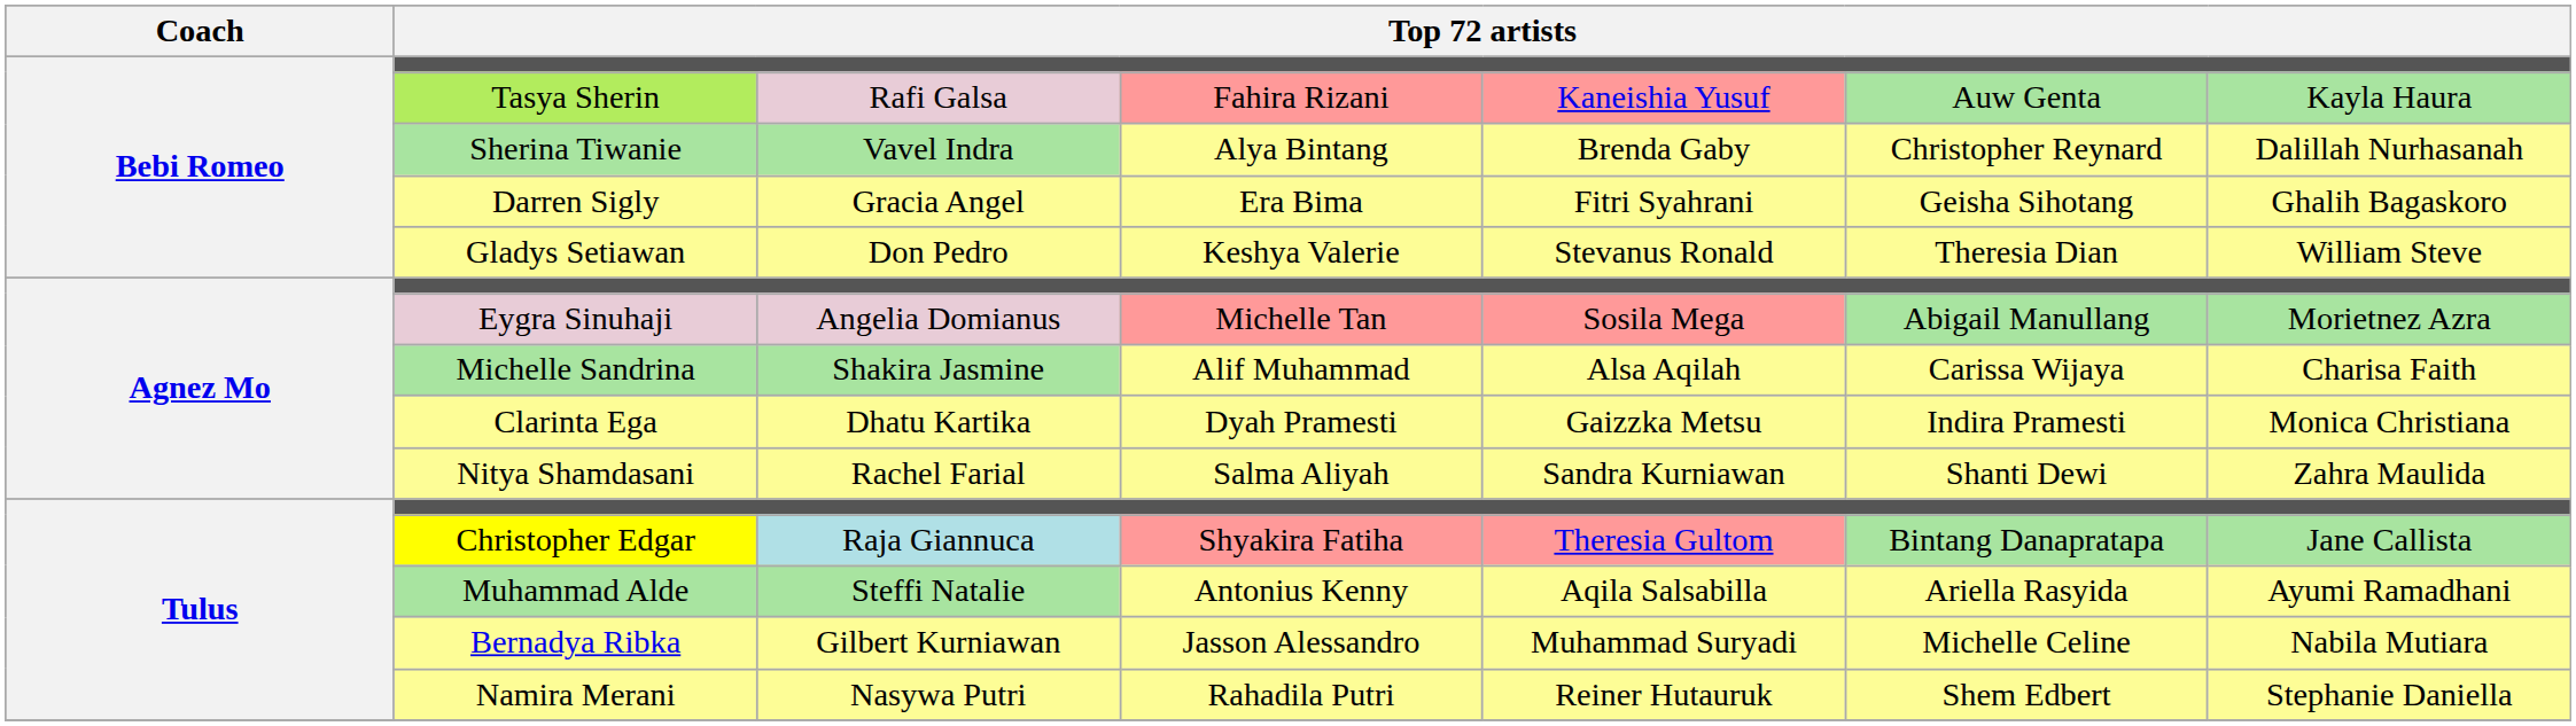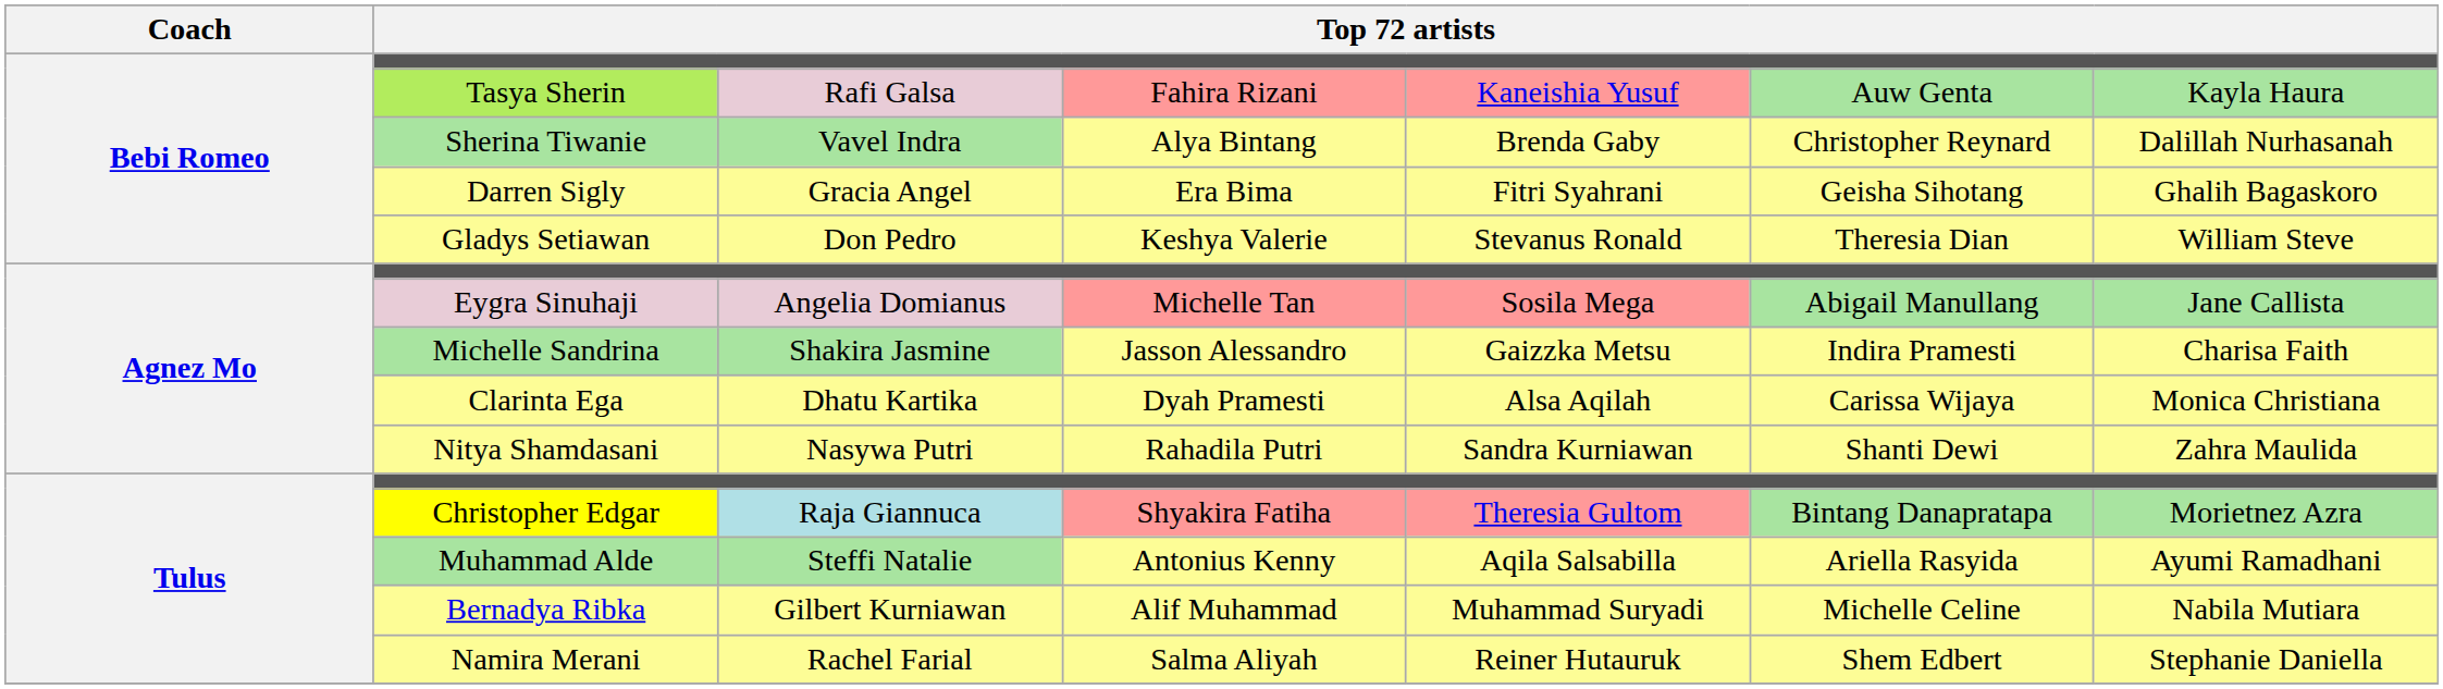 <table class="wikitable" style="text-align:center; width:100%;">
 <tr>
 <th scope="col" style="width:15%;">Coach</th>
 <th scope="col" style="width:85%;" colspan="10">Top 72 artists</th>
 </tr>
 <tr>
 <th rowspan="5"><a href='#'>Bebi Romeo</a></th>
 <td colspan="6" style="background:#555555;"></td>
 </tr>
 <tr>
 <td style="background:#b2ec5d;">Tasya Sherin</td>
 <td style="width:14%;" bgcolor="#E8CCD7">Rafi Galsa</td>
 <td style="width:14%; "bgcolor="#FF9999">Fahira Rizani</td>
 <td style="width:14%; "bgcolor="#FF9999"><a href='#'>Kaneishia Yusuf</a></td>
 <td style="width:14%; "bgcolor="#A8E4A0">Auw Genta</td>
 <td style="width:14%; "bgcolor="#A8E4A0">Kayla Haura</td>
 </tr>
 <tr>
 <td style="width:14%;" bgcolor="#A8E4A0">Sherina Tiwanie</td>
 <td style="background:#A8E4A0">Vavel Indra</td>
 <td style="background:#FDFD96;">Alya Bintang</td>
 <td style="background:#FDFD96;">Brenda Gaby</td>
 <td style="background:#FDFD96;">Christopher Reynard</td>
 <td style="background:#FDFD96;">Dalillah Nurhasanah</td>
 </tr>
 <tr>
 <td style="background:#FDFD96;">Darren Sigly</td>
 <td style="background:#FDFD96;">Gracia Angel</td>
 <td style="background:#FDFD96;">Era Bima</td>
 <td style="background:#FDFD96;">Fitri Syahrani</td>
 <td style="background:#FDFD96;">Geisha Sihotang</td>
 <td style="background:#FDFD96;">Ghalih Bagaskoro</td>
 </tr>
 <tr>
 <td style="background:#FDFD96;">Gladys Setiawan</td>
 <td style="background:#FDFD96;">Don Pedro</td>
 <td style="background:#FDFD96;">Keshya Valerie</td>
 <td style="background:#FDFD96;">Stevanus Ronald</td>
 <td style="background:#FDFD96;">Theresia Dian</td>
 <td style="background:#FDFD96;">William Steve</td>
 </tr>
 <tr>
 <th rowspan="5"><a href='#'>Agnez Mo</a></th>
 <td colspan="6" style="background:#555555;"></td>
 </tr>
 <tr>
 <td style="background:#e8ccd7;">Eygra Sinuhaji</td>
 <td style="background:#e8ccd7;">Angelia Domianus</td>
 <td style="background:#FF9999">Michelle Tan</td>
 <td style="background:#FF9999">Sosila Mega</td>
 <td style="background:#A8E4A0">Abigail Manullang</td>
-<td style="background:#A8E4A0">Morietnez Azra</td>
+<td style="background:#A8E4A0">Jane Callista</td>
 </tr>
 <tr>
 <td style="background:#A8E4A0">Michelle Sandrina</td>
 <td style="background:#A8E4A0">Shakira Jasmine</td>
-<td style="background:#FDFD96;">Alif Muhammad</td>
-<td style="background:#FDFD96;">Alsa Aqilah</td>
-<td style="background:#FDFD96;">Carissa Wijaya</td>
+<td style="background:#FDFD96;">Jasson Alessandro</td>
+<td style="background:#FDFD96;">Gaizzka Metsu</td>
+<td style="background:#FDFD96;">Indira Pramesti</td>
 <td style="background:#FDFD96;">Charisa Faith</td>
 </tr>
 <tr>
 <td style="background:#FDFD96;">Clarinta Ega</td>
 <td style="background:#FDFD96;">Dhatu Kartika</td>
 <td style="background:#FDFD96;">Dyah Pramesti</td>
-<td style="background:#FDFD96;">Gaizzka Metsu</td>
-<td style="background:#FDFD96;">Indira Pramesti</td>
+<td style="background:#FDFD96;">Alsa Aqilah</td>
+<td style="background:#FDFD96;">Carissa Wijaya</td>
 <td style="background:#FDFD96;">Monica Christiana</td>
 </tr>
 <tr>
 <td style="background:#FDFD96;">Nitya Shamdasani</td>
-<td style="background:#FDFD96;">Rachel Farial</td>
-<td style="background:#FDFD96;">Salma Aliyah</td>
+<td style="background:#FDFD96;">Nasywa Putri</td>
+<td style="background:#FDFD96;">Rahadila Putri</td>
 <td style="background:#FDFD96;">Sandra Kurniawan</td>
 <td style="background:#FDFD96;">Shanti Dewi</td>
 <td style="background:#FDFD96;">Zahra Maulida</td>
 </tr>
 <tr>
 <th rowspan="5"><a href='#'>Tulus</a></th>
 <td colspan="6" style="background:#555555;"></td>
 </tr>
 <tr>
 <td style="background:yellow;">Christopher Edgar</td>
 <td style="background:#B0E0E6;">Raja Giannuca</td>
 <td style="background:#FF9999">Shyakira Fatiha</td>
 <td style="background:#FF9999"><a href='#'>Theresia Gultom</a></td>
 <td style="background:#A8E4A0">Bintang Danapratapa</td>
-<td style="background:#A8E4A0">Jane Callista</td>
+<td style="background:#A8E4A0">Morietnez Azra</td>
 </tr>
 <tr>
 <td style="background:#A8E4A0">Muhammad Alde</td>
 <td style="background:#A8E4A0">Steffi Natalie</td>
 <td style="background:#FDFD96;">Antonius Kenny</td>
 <td style="background:#FDFD96;">Aqila Salsabilla</td>
 <td style="background:#FDFD96;">Ariella Rasyida</td>
 <td style="background:#FDFD96;">Ayumi Ramadhani</td>
 </tr>
 <tr>
 <td style="background:#FDFD96;"><a href='#'>Bernadya Ribka</a></td>
 <td style="background:#FDFD96;">Gilbert Kurniawan</td>
-<td style="background:#FDFD96;">Jasson Alessandro</td>
+<td style="background:#FDFD96;">Alif Muhammad</td>
 <td style="background:#FDFD96;">Muhammad Suryadi</td>
 <td style="background:#FDFD96;">Michelle Celine</td>
 <td style="background:#FDFD96;">Nabila Mutiara</td>
 </tr>
 <tr>
 <td style="background:#FDFD96;">Namira Merani</td>
-<td style="background:#FDFD96;">Nasywa Putri</td>
-<td style="background:#FDFD96;">Rahadila Putri</td>
+<td style="background:#FDFD96;">Rachel Farial</td>
+<td style="background:#FDFD96;">Salma Aliyah</td>
 <td style="background:#FDFD96;">Reiner Hutauruk</td>
 <td style="background:#FDFD96;">Shem Edbert</td>
 <td style="background:#FDFD96;">Stephanie Daniella</td>
 </tr>
 <tr>
 </tr>
 </table>
